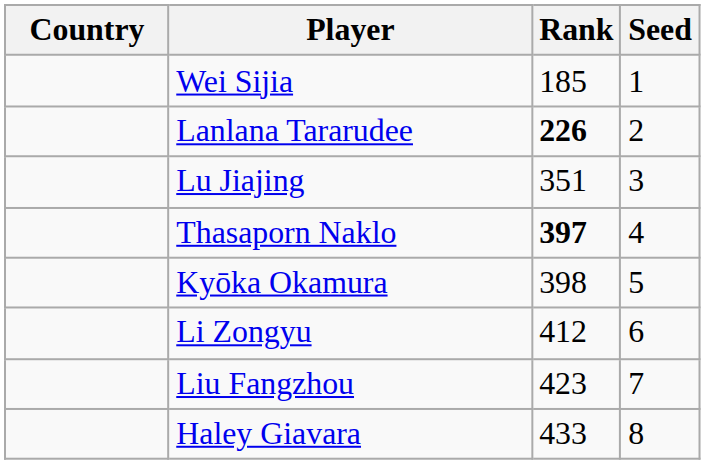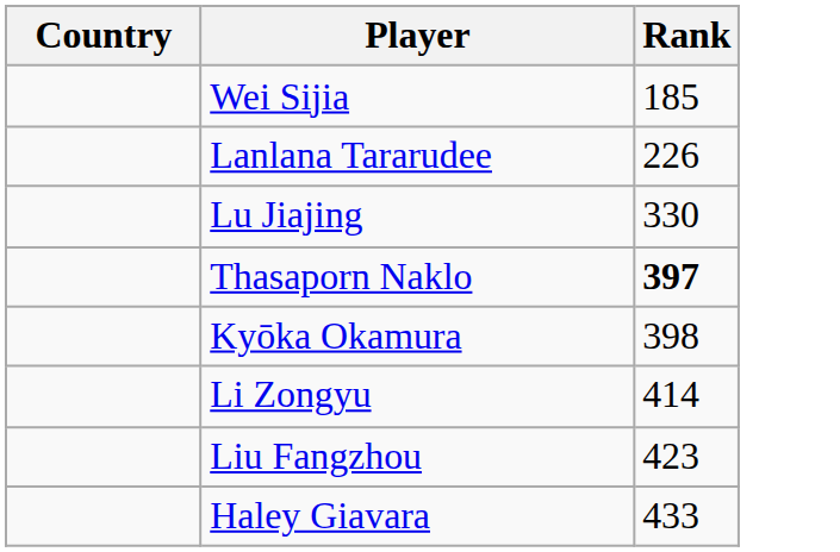 <table class="wikitable">
 <tr>
 <th width="75">Country</th>
 <th width="175">Player</th>
 <th>Rank</th>
-<th>Seed</th>
 </tr>
 <tr>
 <td></td>
 <td><a href='#'>Wei Sijia</a></td>
 <td>185</td>
-<td>1</td>
 </tr>
 <tr>
 <td></td>
 <td><a href='#'>Lanlana Tararudee</a></td>
-<td><strong>226</strong></td>
-<td>2</td>
+<td>226</td>
 </tr>
 <tr>
 <td></td>
 <td><a href='#'>Lu Jiajing</a></td>
-<td>351</td>
-<td>3</td>
+<td>330</td>
 </tr>
 <tr>
 <td></td>
 <td><a href='#'>Thasaporn Naklo</a></td>
 <td><strong>397</strong></td>
-<td>4</td>
 </tr>
 <tr>
 <td></td>
 <td><a href='#'>Kyōka Okamura</a></td>
 <td>398</td>
-<td>5</td>
 </tr>
 <tr>
 <td></td>
 <td><a href='#'>Li Zongyu</a></td>
-<td>412</td>
-<td>6</td>
+<td>414</td>
 </tr>
 <tr>
 <td></td>
 <td><a href='#'>Liu Fangzhou</a></td>
 <td>423</td>
-<td>7</td>
 </tr>
 <tr>
 <td></td>
 <td><a href='#'>Haley Giavara</a></td>
 <td>433</td>
-<td>8</td>
 </tr>
 </table>
